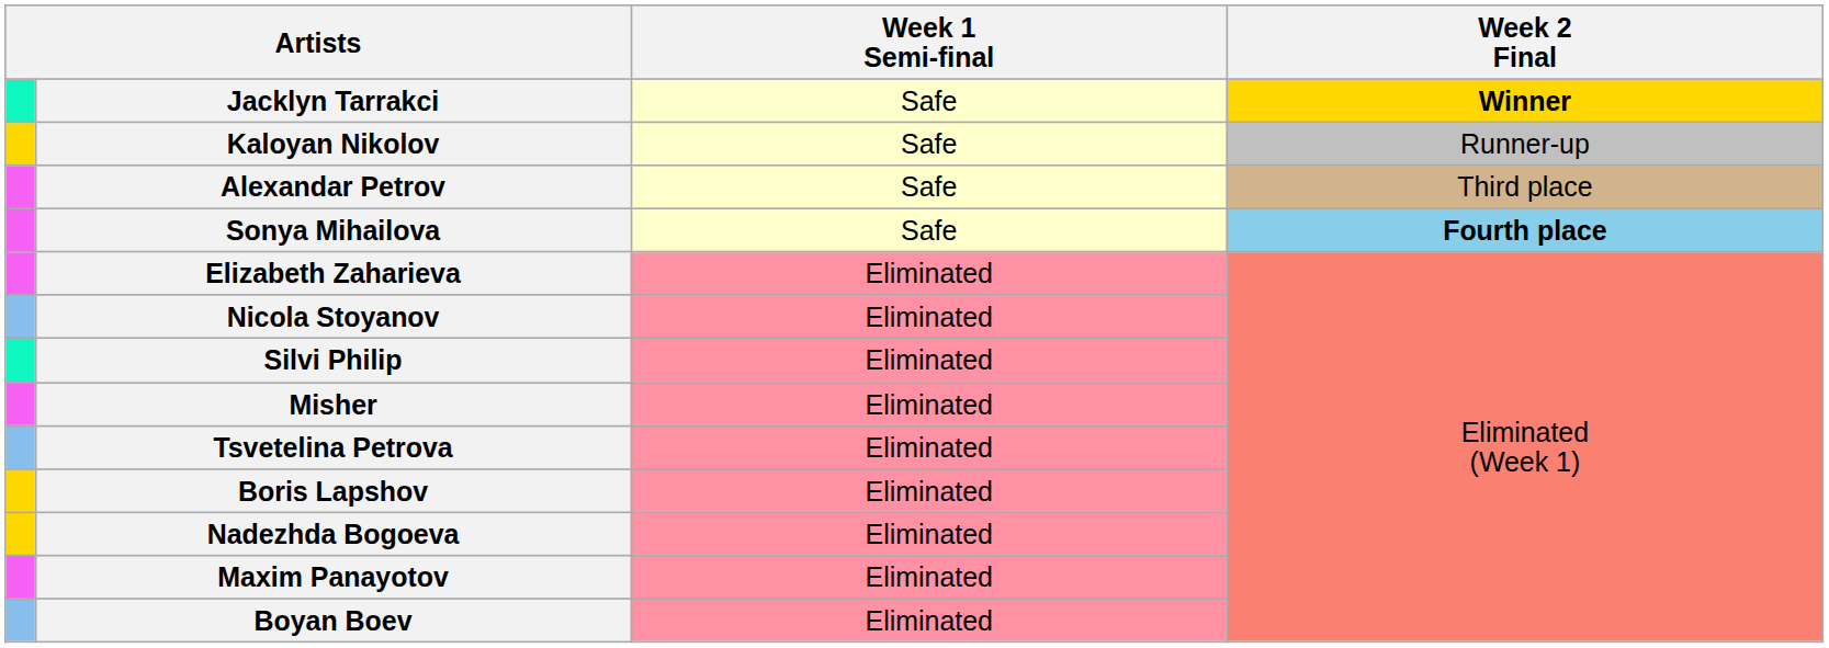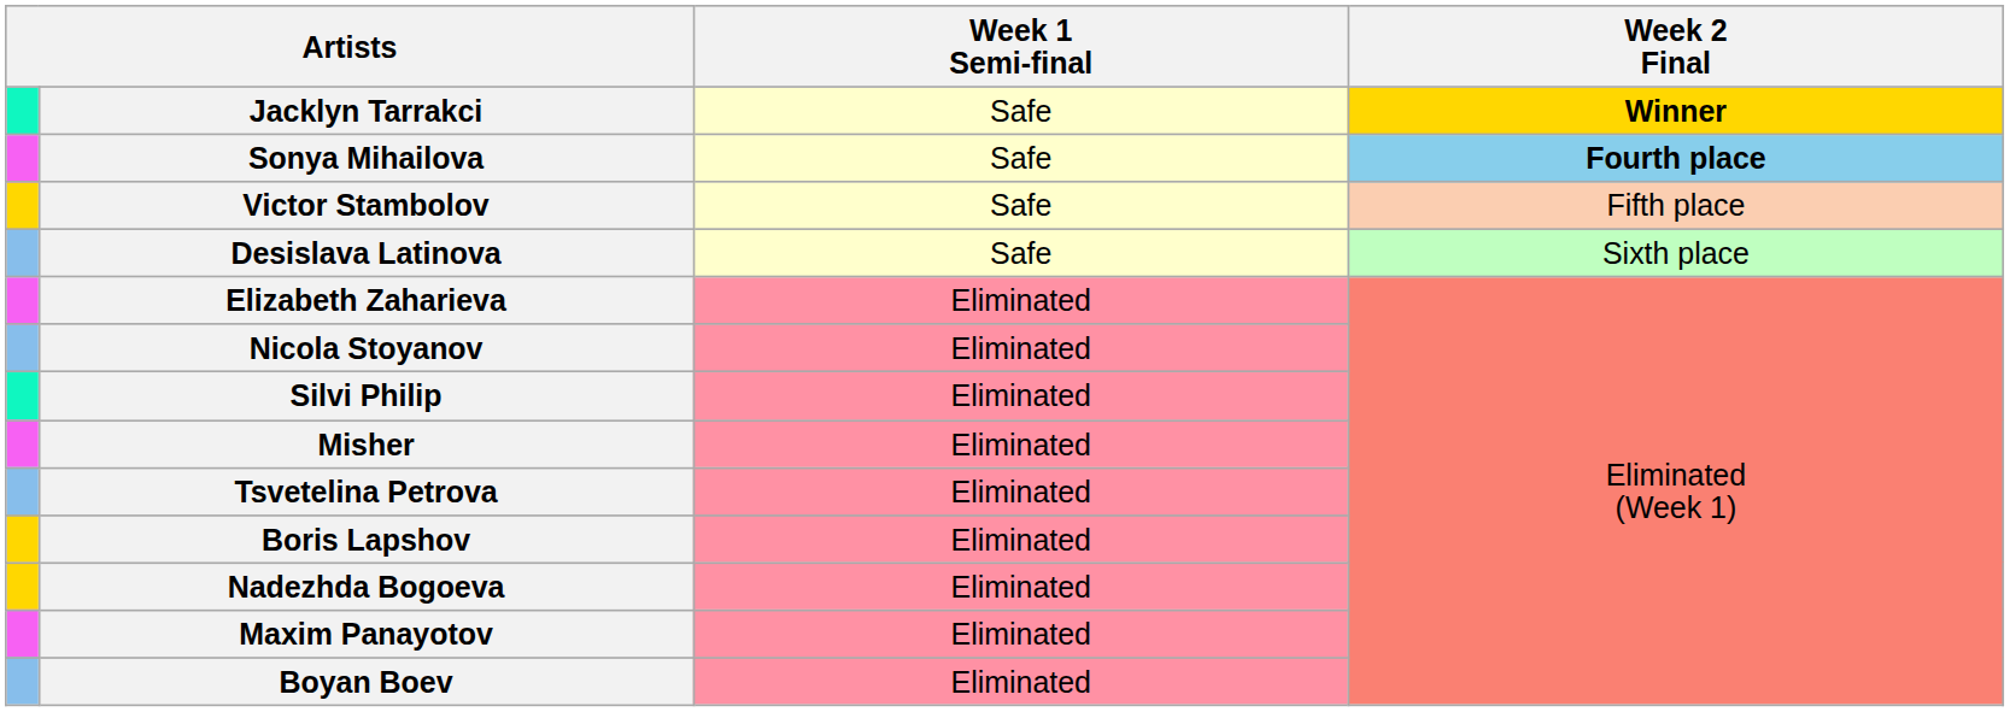 <table class="wikitable" style="text-align:center; font-size:95%; width:80%">
 <tr>
 <th colspan="2" style="width:21%">Artists</th>
 <th style="width:20%">Week 1<br>Semi-final</th>
 <th style="width:20%">Week 2<br>Final</th>
 </tr>
 <tr>
 <th style="background:#0ff7c0"></th>
 <th>Jacklyn Tarrakci</th>
 <td style="background:#ffffcc">Safe</td>
 <td style="background: gold"><strong>Winner</strong></td>
 </tr>
 <tr>
-<th style="background: gold"></th>
-<th>Kaloyan Nikolov</th>
-<td style="background:#ffffcc">Safe</td>
-<td style="background: silver">Runner-up</td>
-</tr>
-<tr>
-<th style="background:#f761f3"></th>
-<th>Alexandar Petrov</th>
-<td style="background:#ffffcc">Safe</td>
-<td style="background: tan">Third place</td>
-</tr>
-<tr>
 <th style="background:#f761f3"></th>
 <th>Sonya Mihailova</th>
 <td style="background:#ffffcc">Safe</td>
 <td style="background:skyblue"><strong>Fourth place</strong></td>
+</tr>
+<tr>
+<th style="background: gold"></th>
+<th>Victor Stambolov</th>
+<td style="background:#ffffcc">Safe</td>
+<td style="background:#fbceb1">Fifth place</td>
+</tr>
+<tr>
+<th style="background:#87beeb"></th>
+<th>Desislava Latinova</th>
+<td style="background:#ffffcc">Safe</td>
+<td style="background:#BFFFC0">Sixth place</td>
 </tr>
 <tr>
 <th style="background:#f761f3; width:01%"></th>
 <th>Elizabeth Zaharieva</th>
 <td style="background:#FF91A4">Eliminated</td>
 <td style="background: salmon" rowspan="9">Eliminated<br>(Week 1)</td>
 </tr>
 <tr>
 <th style="background:#87beeb"></th>
 <th>Nicola Stoyanov</th>
 <td style="background:#FF91A4">Eliminated</td>
 </tr>
 <tr>
 <th style="background:#0ff7c0"></th>
 <th>Silvi Philip</th>
 <td style="background:#FF91A4">Eliminated</td>
 </tr>
 <tr>
 <th style="background:#f761f3"></th>
 <th>Misher</th>
 <td style="background:#FF91A4">Eliminated</td>
 </tr>
 <tr>
 <th style="background:#87beeb"></th>
 <th>Tsvetelina Petrova</th>
 <td style="background:#FF91A4">Eliminated</td>
 </tr>
 <tr>
 <th style="background: gold"></th>
 <th>Boris Lapshov</th>
 <td style="background:#FF91A4">Eliminated</td>
 </tr>
 <tr>
 <th style="background: gold"></th>
 <th>Nadezhda Bogoeva</th>
 <td style="background:#FF91A4">Eliminated</td>
 </tr>
 <tr>
 <th style="background:#f761f3"></th>
 <th>Maxim Panayotov</th>
 <td style="background:#FF91A4">Eliminated</td>
 </tr>
 <tr>
 <th style="background:#87beeb"></th>
 <th>Boyan Boev</th>
 <td style="background:#FF91A4">Eliminated</td>
 </tr>
 </table>
